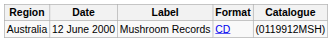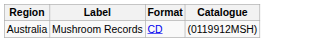 <table class="wikitable">
 <tr>
 <th>Region</th>
-<th>Date</th>
 <th>Label</th>
 <th>Format</th>
 <th>Catalogue</th>
 </tr>
 <tr>
 <td>Australia</td>
-<td>12 June 2000</td>
 <td>Mushroom Records</td>
 <td><a href='#'>CD</a></td>
 <td>(0119912MSH)</td>
 </tr>
 </table>
